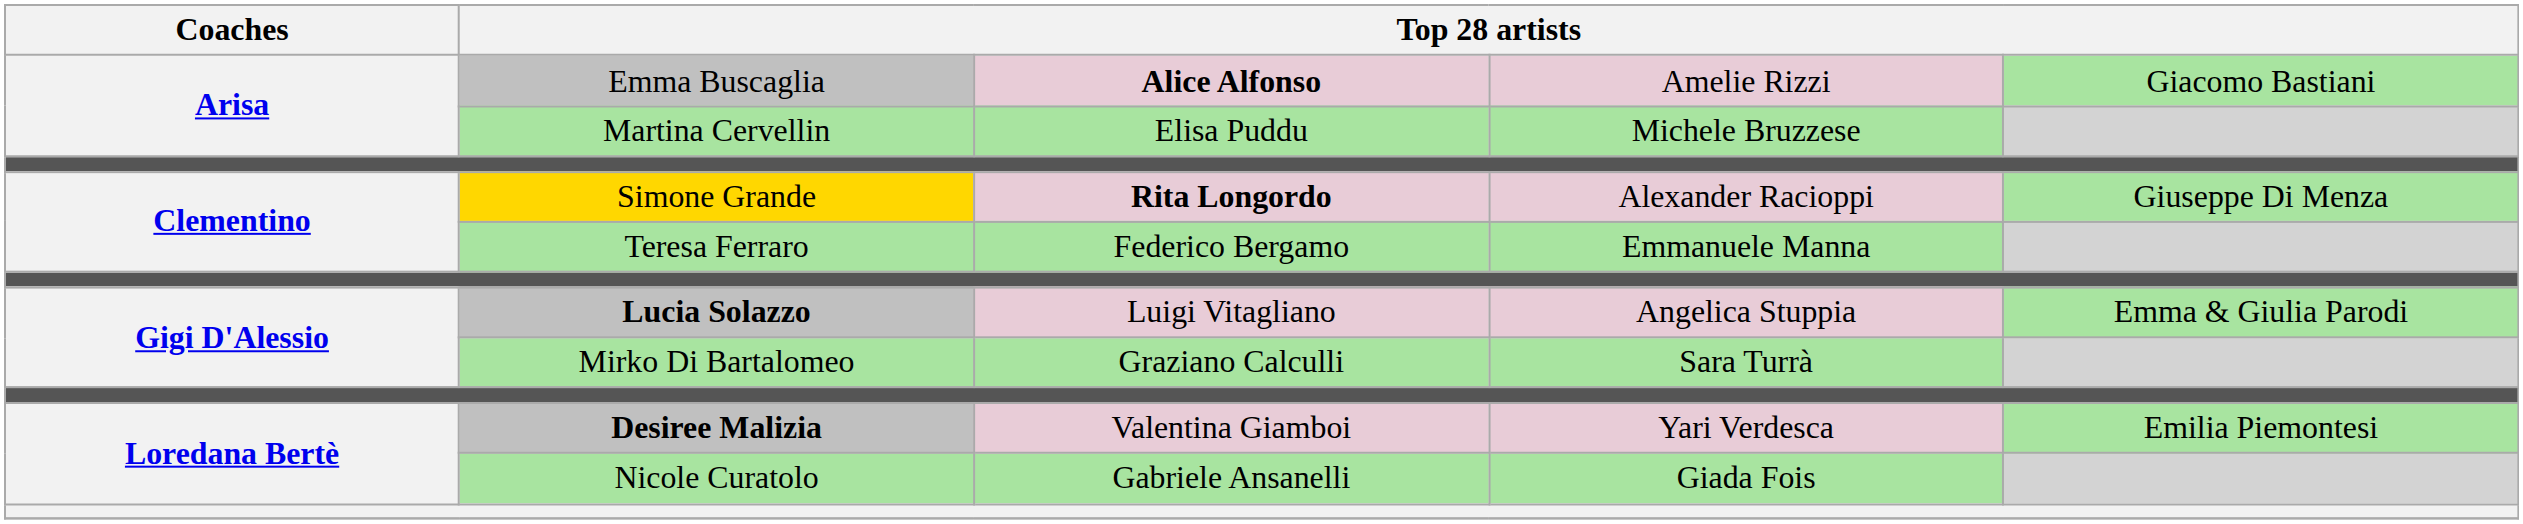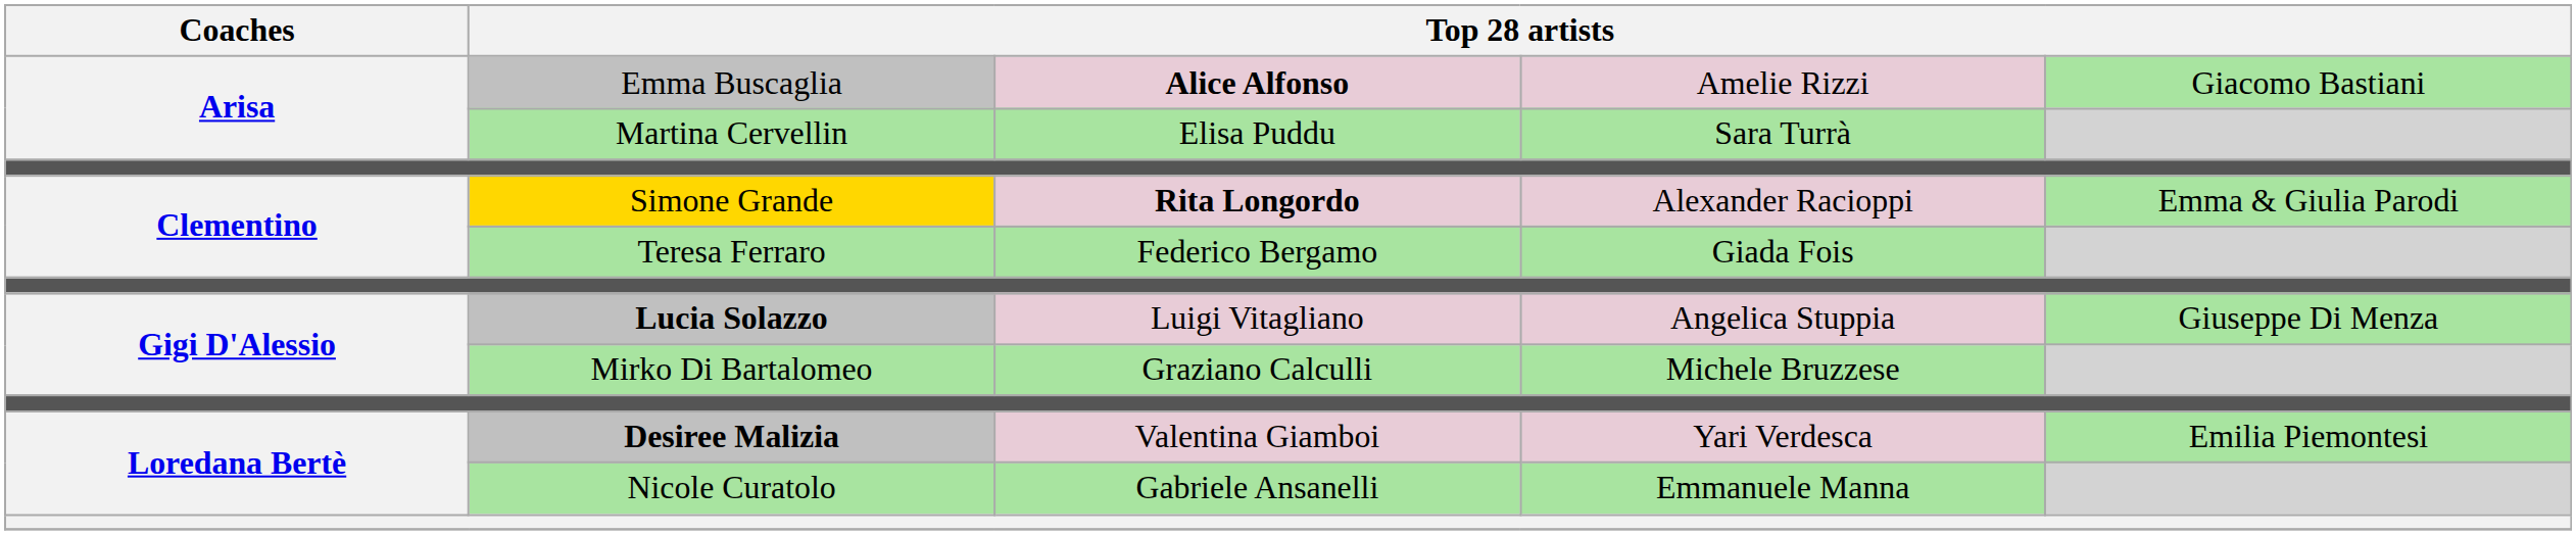 <table class="wikitable" style="text-align:center; width:100%">
 <tr>
 <th width="15%">Coaches</th>
 <th colspan="4" width="72%">Top 28 artists</th>
 </tr>
 <tr>
 <th rowspan="2"><a href='#'>Arisa</a></th>
 <td style="background:silver" width="17%">Emma Buscaglia</td>
 <td style="background:#E8CCD7" width="17%"><strong>Alice Alfonso</strong></td>
 <td style="background:#E8CCD7" width="17%">Amelie Rizzi</td>
 <td style="background:#A8E4A0" width="17%">Giacomo Bastiani</td>
 </tr>
 <tr>
 <td style="background:#A8E4A0">Martina Cervellin</td>
 <td style="background:#A8E4A0">Elisa Puddu</td>
-<td style="background:#A8E4A0">Michele Bruzzese</td>
+<td style="background:#A8E4A0">Sara Turrà</td>
 <td style="background:lightgrey; width:14%"></td>
 </tr>
 <tr>
 <td colspan="6" style="background:#555555"></td>
 </tr>
 <tr>
 <th rowspan="2"><a href='#'>Clementino</a></th>
 <td style="background:gold">Simone Grande</td>
 <td style="background:#E8CCD7"><strong>Rita Longordo</strong></td>
 <td style="background:#E8CCD7">Alexander Racioppi</td>
-<td style="background:#A8E4A0" width="17%">Giuseppe Di Menza</td>
+<td style="background:#A8E4A0" width="17%">Emma & Giulia Parodi</td>
 </tr>
 <tr>
 <td style="background:#A8E4A0">Teresa Ferraro</td>
 <td style="background:#A8E4A0">Federico Bergamo</td>
-<td style="background:#A8E4A0">Emmanuele Manna</td>
+<td style="background:#A8E4A0">Giada Fois</td>
 <td style="background:lightgrey; width:14%"></td>
 </tr>
 <tr>
 <td colspan="6" style="background:#555555"></td>
 </tr>
 <tr>
 <th rowspan="2"><a href='#'>Gigi D'Alessio</a></th>
 <td style="background:silver"><strong>Lucia Solazzo</strong></td>
 <td style="background:#E8CCD7">Luigi Vitagliano</td>
 <td style="background:#E8CCD7">Angelica Stuppia</td>
-<td style="background:#A8E4A0" width="17%">Emma & Giulia Parodi</td>
+<td style="background:#A8E4A0" width="17%">Giuseppe Di Menza</td>
 </tr>
 <tr>
 <td style="background:#A8E4A0">Mirko Di Bartalomeo</td>
 <td style="background:#A8E4A0">Graziano Calculli</td>
-<td style="background:#A8E4A0">Sara Turrà</td>
+<td style="background:#A8E4A0">Michele Bruzzese</td>
 <td style="background:lightgrey; width:14%"></td>
 </tr>
 <tr>
 <td colspan="6" style="background:#555555"></td>
 </tr>
 <tr>
 <th rowspan="2"><a href='#'>Loredana Bertè</a></th>
 <td style="background:silver"><strong>Desiree Malizia</strong></td>
 <td style="background:#E8CCD7">Valentina Giamboi</td>
 <td style="background:#E8CCD7">Yari Verdesca</td>
 <td style="background:#A8E4A0" width="17%">Emilia Piemontesi</td>
 </tr>
 <tr>
 <td style="background:#A8E4A0">Nicole Curatolo</td>
 <td style="background:#A8E4A0">Gabriele Ansanelli</td>
-<td style="background:#A8E4A0">Giada Fois</td>
+<td style="background:#A8E4A0">Emmanuele Manna</td>
 <td style="background:lightgrey; width:14%"></td>
 </tr>
 <tr>
 <th colspan="7" style="font-size:95%; line-height:14px"></th>
 </tr>
 <tr>
 </tr>
 </table>
